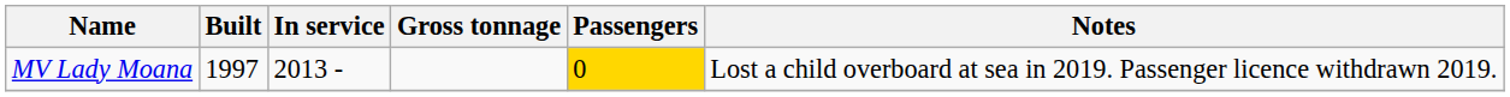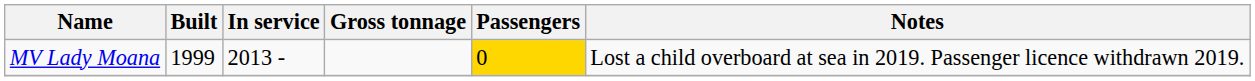 <table class="wikitable">
 <tr>
 <th>Name</th>
 <th>Built</th>
 <th>In service</th>
 <th>Gross tonnage</th>
 <th>Passengers</th>
 <th>Notes</th>
 </tr>
 <tr>
 <td><em><a href='#'>MV Lady Moana</a></em></td>
-<td>1997</td>
+<td>1999</td>
 <td>2013 -</td>
 <td></td>
 <td style="background: gold;">0</td>
 <td>Lost a child overboard at sea in 2019. Passenger licence withdrawn 2019.</td>
 </tr>
 <tr>
 </tr>
 </table>
